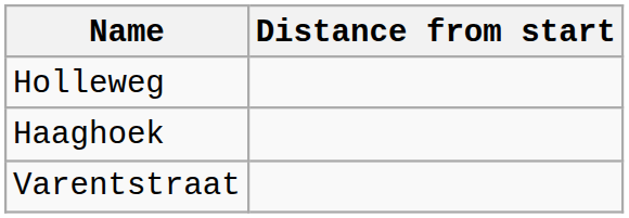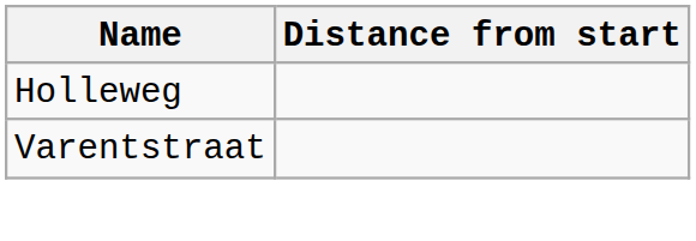 <table class=wikitable>
 <tr>
 <th>Name</th>
 <th>Distance from start</th>
 </tr>
 <tr>
 <td>Holleweg</td>
 <td></td>
 </tr>
 <tr>
-<td>Haaghoek</td>
-<td></td>
-</tr>
-<tr>
 <td>Varentstraat</td>
 <td></td>
 </tr>
 </table>
